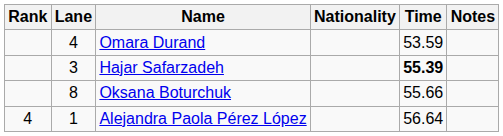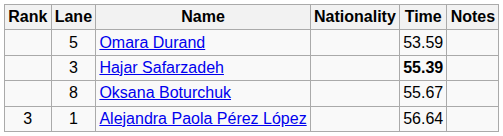 <table class="wikitable sortable" style="text-align:center">
 <tr>
 <th>Rank</th>
 <th>Lane</th>
 <th>Name</th>
 <th>Nationality</th>
 <th>Time</th>
 <th>Notes</th>
 </tr>
 <tr>
 <td></td>
-<td>4</td>
+<td>5</td>
 <td align="left"><a href='#'>Omara Durand</a><br></td>
 <td align="left"></td>
 <td>53.59</td>
 <td></td>
 </tr>
 <tr>
 <td></td>
 <td>3</td>
 <td align="left"><a href='#'>Hajar Safarzadeh</a></td>
 <td align="left"></td>
 <td><strong>55.39</strong></td>
 <td></td>
 </tr>
 <tr>
 <td></td>
 <td>8</td>
 <td align="left"><a href='#'>Oksana Boturchuk</a><br></td>
 <td align="left"></td>
-<td>55.66</td>
+<td>55.67</td>
 <td></td>
 </tr>
 <tr>
-<td>4</td>
+<td>3</td>
 <td>1</td>
 <td align="left"><a href='#'>Alejandra Paola Pérez López</a><br></td>
 <td align="left"></td>
 <td>56.64</td>
 <td></td>
 </tr>
 </table>
